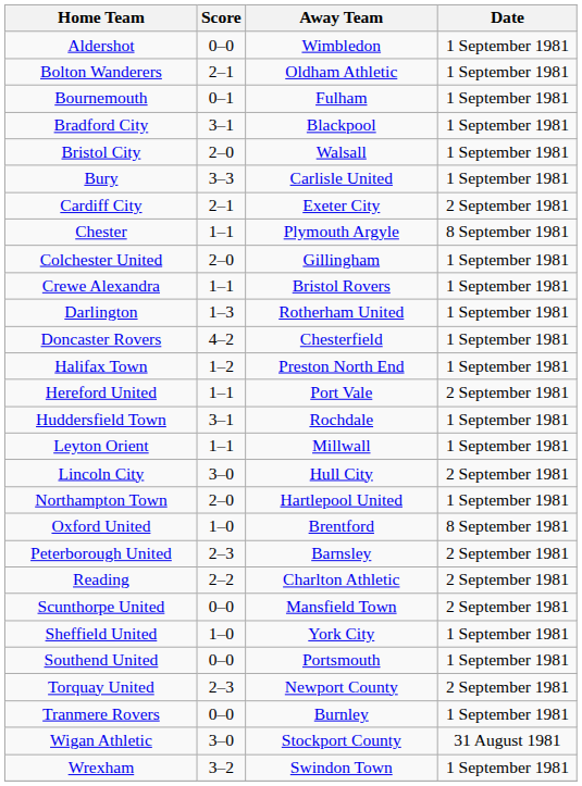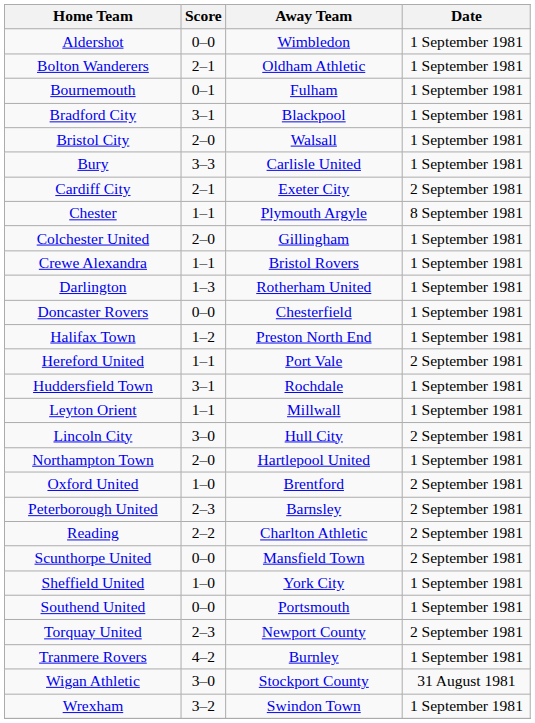 <table class="wikitable" style="text-align:center;">
 <tr>
 <th width=175>Home Team</th>
 <th width=20>Score</th>
 <th width=175>Away Team</th>
 <th width=125>Date</th>
 </tr>
 <tr>
 <td><a href='#'>Aldershot</a></td>
 <td>0–0</td>
 <td><a href='#'>Wimbledon</a></td>
 <td>1 September 1981</td>
 </tr>
 <tr>
 <td><a href='#'>Bolton Wanderers</a></td>
 <td>2–1</td>
 <td><a href='#'>Oldham Athletic</a></td>
 <td>1 September 1981</td>
 </tr>
 <tr>
 <td><a href='#'>Bournemouth</a></td>
 <td>0–1</td>
 <td><a href='#'>Fulham</a></td>
 <td>1 September 1981</td>
 </tr>
 <tr>
 <td><a href='#'>Bradford City</a></td>
 <td>3–1</td>
 <td><a href='#'>Blackpool</a></td>
 <td>1 September 1981</td>
 </tr>
 <tr>
 <td><a href='#'>Bristol City</a></td>
 <td>2–0</td>
 <td><a href='#'>Walsall</a></td>
 <td>1 September 1981</td>
 </tr>
 <tr>
 <td><a href='#'>Bury</a></td>
 <td>3–3</td>
 <td><a href='#'>Carlisle United</a></td>
 <td>1 September 1981</td>
 </tr>
 <tr>
 <td><a href='#'>Cardiff City</a></td>
 <td>2–1</td>
 <td><a href='#'>Exeter City</a></td>
 <td>2 September 1981</td>
 </tr>
 <tr>
 <td><a href='#'>Chester</a></td>
 <td>1–1</td>
 <td><a href='#'>Plymouth Argyle</a></td>
 <td>8 September 1981</td>
 </tr>
 <tr>
 <td><a href='#'>Colchester United</a></td>
 <td>2–0</td>
 <td><a href='#'>Gillingham</a></td>
 <td>1 September 1981</td>
 </tr>
 <tr>
 <td><a href='#'>Crewe Alexandra</a></td>
 <td>1–1</td>
 <td><a href='#'>Bristol Rovers</a></td>
 <td>1 September 1981</td>
 </tr>
 <tr>
 <td><a href='#'>Darlington</a></td>
 <td>1–3</td>
 <td><a href='#'>Rotherham United</a></td>
 <td>1 September 1981</td>
 </tr>
 <tr>
 <td><a href='#'>Doncaster Rovers</a></td>
-<td>4–2</td>
+<td>0–0</td>
 <td><a href='#'>Chesterfield</a></td>
 <td>1 September 1981</td>
 </tr>
 <tr>
 <td><a href='#'>Halifax Town</a></td>
 <td>1–2</td>
 <td><a href='#'>Preston North End</a></td>
 <td>1 September 1981</td>
 </tr>
 <tr>
 <td><a href='#'>Hereford United</a></td>
 <td>1–1</td>
 <td><a href='#'>Port Vale</a></td>
 <td>2 September 1981</td>
 </tr>
 <tr>
 <td><a href='#'>Huddersfield Town</a></td>
 <td>3–1</td>
 <td><a href='#'>Rochdale</a></td>
 <td>1 September 1981</td>
 </tr>
 <tr>
 <td><a href='#'>Leyton Orient</a></td>
 <td>1–1</td>
 <td><a href='#'>Millwall</a></td>
 <td>1 September 1981</td>
 </tr>
 <tr>
 <td><a href='#'>Lincoln City</a></td>
 <td>3–0</td>
 <td><a href='#'>Hull City</a></td>
 <td>2 September 1981</td>
 </tr>
 <tr>
 <td><a href='#'>Northampton Town</a></td>
 <td>2–0</td>
 <td><a href='#'>Hartlepool United</a></td>
 <td>1 September 1981</td>
 </tr>
 <tr>
 <td><a href='#'>Oxford United</a></td>
 <td>1–0</td>
 <td><a href='#'>Brentford</a></td>
-<td>8 September 1981</td>
+<td>2 September 1981</td>
 </tr>
 <tr>
 <td><a href='#'>Peterborough United</a></td>
 <td>2–3</td>
 <td><a href='#'>Barnsley</a></td>
 <td>2 September 1981</td>
 </tr>
 <tr>
 <td><a href='#'>Reading</a></td>
 <td>2–2</td>
 <td><a href='#'>Charlton Athletic</a></td>
 <td>2 September 1981</td>
 </tr>
 <tr>
 <td><a href='#'>Scunthorpe United</a></td>
 <td>0–0</td>
 <td><a href='#'>Mansfield Town</a></td>
 <td>2 September 1981</td>
 </tr>
 <tr>
 <td><a href='#'>Sheffield United</a></td>
 <td>1–0</td>
 <td><a href='#'>York City</a></td>
 <td>1 September 1981</td>
 </tr>
 <tr>
 <td><a href='#'>Southend United</a></td>
 <td>0–0</td>
 <td><a href='#'>Portsmouth</a></td>
 <td>1 September 1981</td>
 </tr>
 <tr>
 <td><a href='#'>Torquay United</a></td>
 <td>2–3</td>
 <td><a href='#'>Newport County</a></td>
 <td>2 September 1981</td>
 </tr>
 <tr>
 <td><a href='#'>Tranmere Rovers</a></td>
-<td>0–0</td>
+<td>4–2</td>
 <td><a href='#'>Burnley</a></td>
 <td>1 September 1981</td>
 </tr>
 <tr>
 <td><a href='#'>Wigan Athletic</a></td>
 <td>3–0</td>
 <td><a href='#'>Stockport County</a></td>
 <td>31 August 1981</td>
 </tr>
 <tr>
 <td><a href='#'>Wrexham</a></td>
 <td>3–2</td>
 <td><a href='#'>Swindon Town</a></td>
 <td>1 September 1981</td>
 </tr>
 <tr>
 </tr>
 </table>
